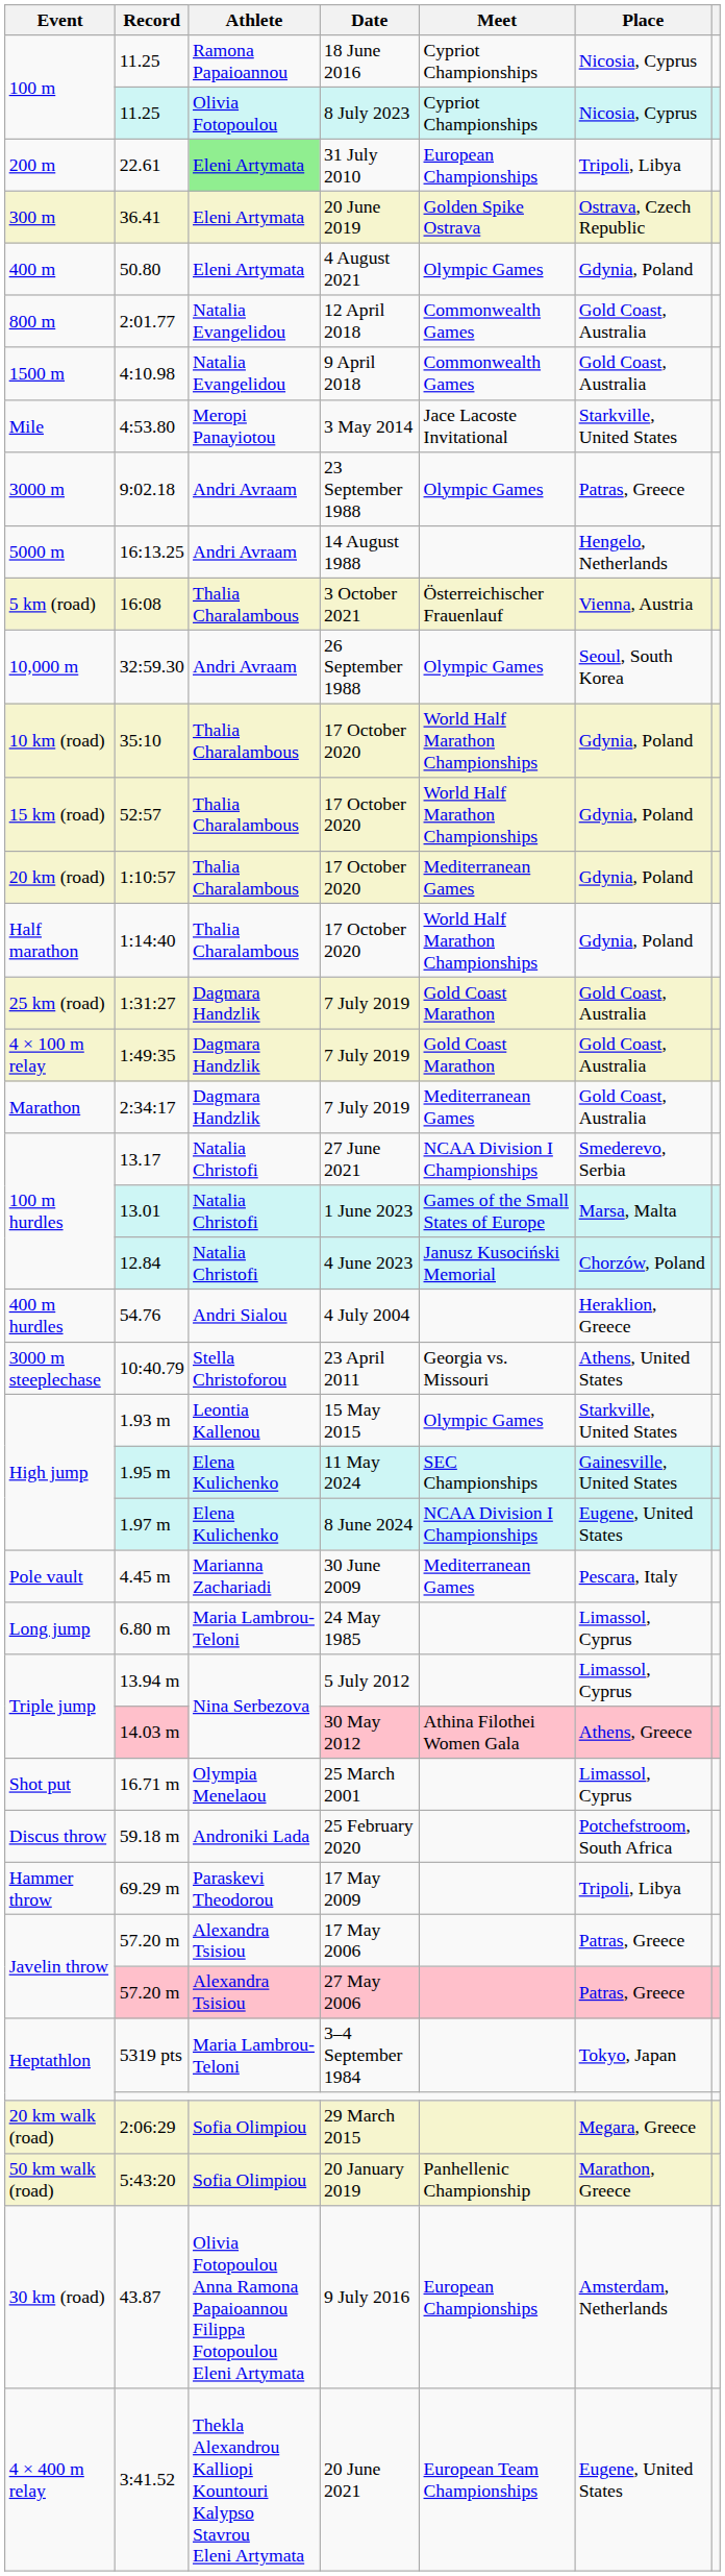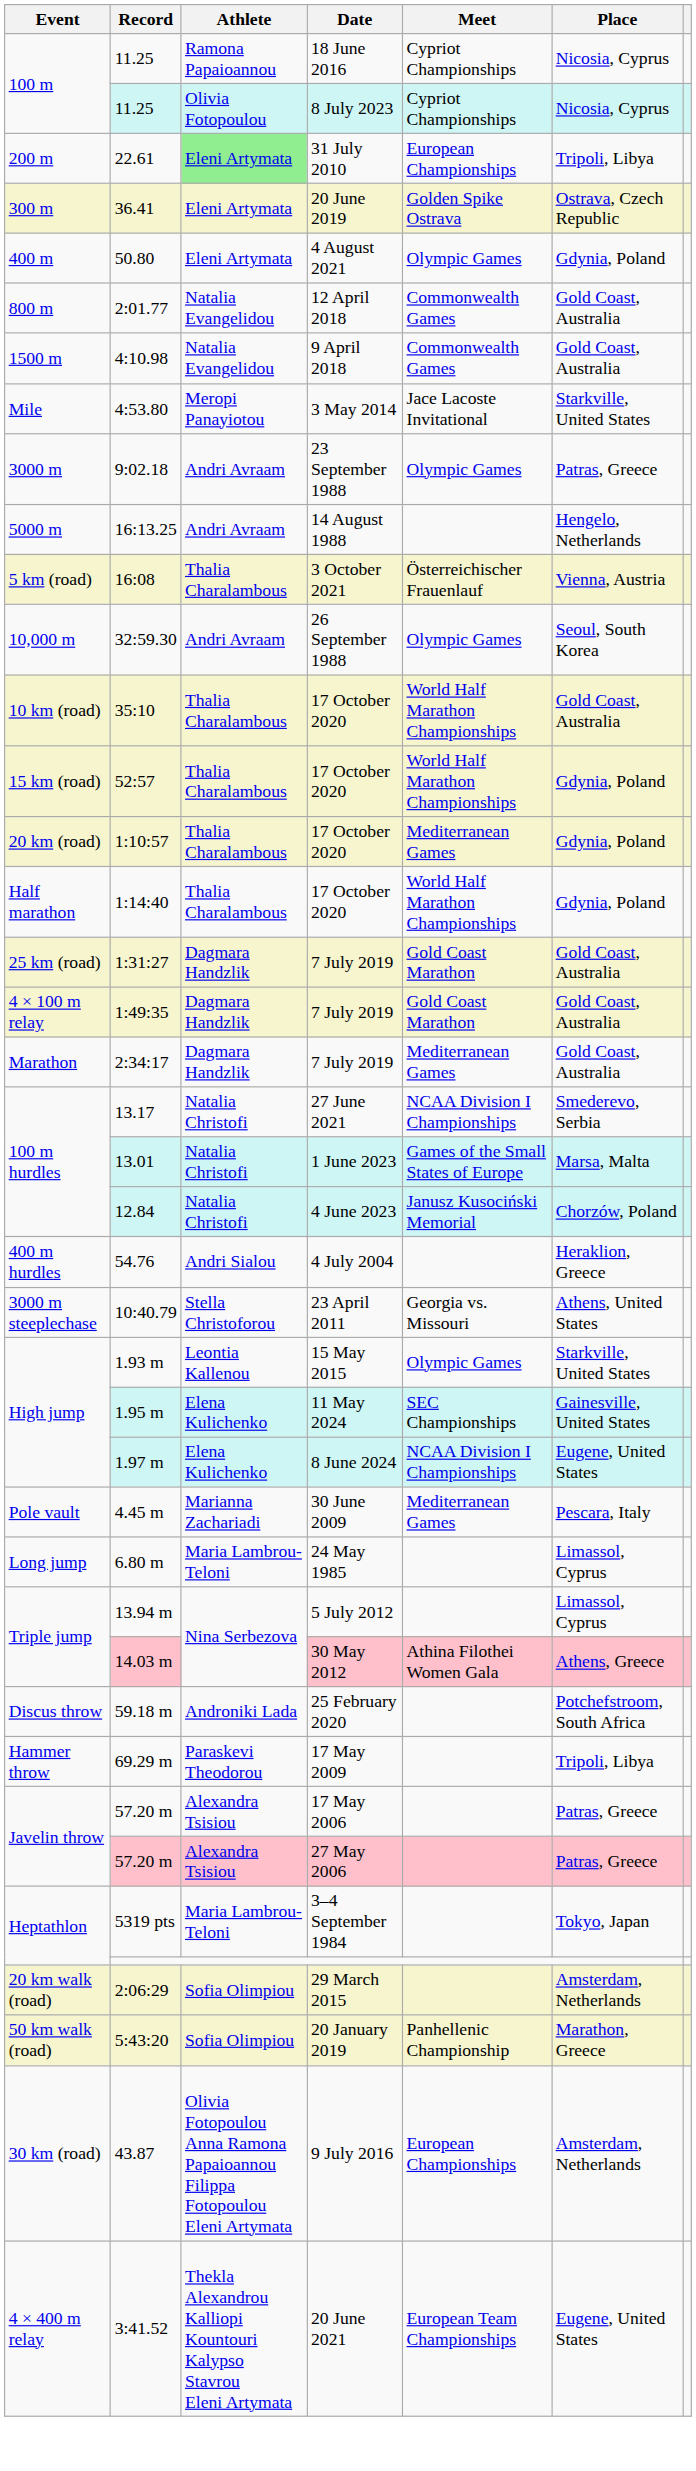 <table class="wikitable" style="font-size:95%; width: 95%;">
 <tr>
 <th>Event</th>
 <th>Record</th>
 <th>Athlete</th>
 <th>Date</th>
 <th>Meet</th>
 <th>Place</th>
 <th></th>
 </tr>
 <tr>
 <td rowspan=2><a href='#'>100 m</a></td>
 <td>11.25 </td>
 <td><a href='#'>Ramona Papaioannou</a></td>
 <td>18 June 2016</td>
 <td>Cypriot Championships</td>
 <td><a href='#'>Nicosia</a>, Cyprus</td>
 <td></td>
 </tr>
 <tr bgcolor=#CEF6F5>
 <td>11.25 </td>
 <td><a href='#'>Olivia Fotopoulou</a></td>
 <td>8 July 2023</td>
 <td>Cypriot Championships</td>
 <td><a href='#'>Nicosia</a>, Cyprus</td>
 <td></td>
 </tr>
 <tr>
 <td><a href='#'>200 m</a></td>
 <td>22.61 </td>
 <td style="background: lightgreen;"><a href='#'>Eleni Artymata</a></td>
 <td>31 July 2010</td>
 <td><a href='#'>European Championships</a></td>
 <td><a href='#'>Tripoli</a>, Libya</td>
 <td></td>
 </tr>
 <tr style="background:#f6F5CE;">
 <td><a href='#'>300 m</a></td>
 <td>36.41</td>
 <td><a href='#'>Eleni Artymata</a></td>
 <td>20 June 2019</td>
 <td><a href='#'>Golden Spike Ostrava</a></td>
 <td><a href='#'>Ostrava</a>, Czech Republic</td>
 <td></td>
 </tr>
 <tr>
 <td><a href='#'>400 m</a></td>
 <td>50.80</td>
 <td><a href='#'>Eleni Artymata</a></td>
 <td>4 August 2021</td>
 <td><a href='#'>Olympic Games</a></td>
 <td><a href='#'>Gdynia</a>, Poland</td>
 <td></td>
 </tr>
 <tr>
 <td><a href='#'>800 m</a></td>
 <td>2:01.77</td>
 <td><a href='#'>Natalia Evangelidou</a></td>
 <td>12 April 2018</td>
 <td><a href='#'>Commonwealth Games</a></td>
 <td><a href='#'>Gold Coast</a>, Australia</td>
 <td></td>
 </tr>
 <tr>
 <td><a href='#'>1500 m</a></td>
 <td>4:10.98</td>
 <td><a href='#'>Natalia Evangelidou</a></td>
 <td>9 April 2018</td>
 <td><a href='#'>Commonwealth Games</a></td>
 <td><a href='#'>Gold Coast</a>, Australia</td>
 <td></td>
 </tr>
 <tr>
 <td><a href='#'>Mile</a></td>
 <td>4:53.80</td>
 <td><a href='#'>Meropi Panayiotou</a></td>
 <td>3 May 2014</td>
 <td>Jace Lacoste Invitational</td>
 <td><a href='#'>Starkville</a>, United States</td>
 <td></td>
 </tr>
 <tr>
 <td><a href='#'>3000 m</a></td>
 <td>9:02.18</td>
 <td><a href='#'>Andri Avraam</a></td>
 <td>23 September 1988</td>
 <td><a href='#'>Olympic Games</a></td>
 <td><a href='#'>Patras</a>, Greece</td>
 <td></td>
 </tr>
 <tr>
 <td><a href='#'>5000 m</a></td>
 <td>16:13.25</td>
 <td><a href='#'>Andri Avraam</a></td>
 <td>14 August 1988</td>
 <td></td>
 <td><a href='#'>Hengelo</a>, Netherlands</td>
 <td></td>
 </tr>
 <tr style="background:#f6F5CE;">
 <td><a href='#'>5 km</a> (road)</td>
 <td>16:08</td>
 <td><a href='#'>Thalia Charalambous</a></td>
 <td>3 October 2021</td>
 <td>Österreichischer Frauenlauf</td>
 <td><a href='#'>Vienna</a>, Austria</td>
 <td></td>
 </tr>
 <tr>
 <td><a href='#'>10,000 m</a></td>
 <td>32:59.30</td>
 <td><a href='#'>Andri Avraam</a></td>
 <td>26 September 1988</td>
 <td><a href='#'>Olympic Games</a></td>
 <td><a href='#'>Seoul</a>, South Korea</td>
 <td></td>
 </tr>
 <tr style="background:#f6F5CE;">
 <td><a href='#'>10 km</a> (road)</td>
 <td>35:10 </td>
 <td><a href='#'>Thalia Charalambous</a></td>
 <td>17 October 2020</td>
 <td><a href='#'>World Half Marathon Championships</a></td>
-<td><a href='#'>Gdynia</a>, Poland</td>
+<td><a href='#'>Gold Coast</a>, Australia</td>
 <td></td>
 </tr>
 <tr style="background:#f6F5CE;">
 <td><a href='#'>15 km</a> (road)</td>
 <td>52:57 </td>
 <td><a href='#'>Thalia Charalambous</a></td>
 <td>17 October 2020</td>
 <td><a href='#'>World Half Marathon Championships</a></td>
 <td><a href='#'>Gdynia</a>, Poland</td>
 <td></td>
 </tr>
 <tr style="background:#f6F5CE;">
 <td><a href='#'>20 km</a> (road)</td>
 <td>1:10:57 </td>
 <td><a href='#'>Thalia Charalambous</a></td>
 <td>17 October 2020</td>
 <td><a href='#'>Mediterranean Games</a></td>
 <td><a href='#'>Gdynia</a>, Poland</td>
 <td></td>
 </tr>
 <tr>
 <td><a href='#'>Half marathon</a></td>
 <td>1:14:40 </td>
 <td><a href='#'>Thalia Charalambous</a></td>
 <td>17 October 2020</td>
 <td><a href='#'>World Half Marathon Championships</a></td>
 <td><a href='#'>Gdynia</a>, Poland</td>
 <td></td>
 </tr>
 <tr style="background:#f6F5CE;">
 <td><a href='#'>25 km</a> (road)</td>
 <td>1:31:27</td>
 <td><a href='#'>Dagmara Handzlik</a></td>
 <td>7 July 2019</td>
 <td><a href='#'>Gold Coast Marathon</a></td>
 <td><a href='#'>Gold Coast</a>, Australia</td>
 <td></td>
 </tr>
 <tr style="background:#f6F5CE;">
 <td><a href='#'>4 × 100 m relay</a></td>
 <td>1:49:35</td>
 <td><a href='#'>Dagmara Handzlik</a></td>
 <td>7 July 2019</td>
 <td><a href='#'>Gold Coast Marathon</a></td>
 <td><a href='#'>Gold Coast</a>, Australia</td>
 <td></td>
 </tr>
 <tr>
 <td><a href='#'>Marathon</a></td>
 <td>2:34:17</td>
 <td><a href='#'>Dagmara Handzlik</a></td>
 <td>7 July 2019</td>
 <td><a href='#'>Mediterranean Games</a></td>
 <td><a href='#'>Gold Coast</a>, Australia</td>
 <td></td>
 </tr>
 <tr>
 <td rowspan=3><a href='#'>100 m hurdles</a></td>
 <td>13.17 </td>
 <td><a href='#'>Natalia Christofi</a></td>
 <td>27 June 2021</td>
 <td><a href='#'>NCAA Division I Championships</a></td>
 <td><a href='#'>Smederevo</a>, Serbia</td>
 <td></td>
 </tr>
 <tr bgcolor=#CEF6F5>
 <td>13.01 </td>
 <td><a href='#'>Natalia Christofi</a></td>
 <td>1 June 2023</td>
 <td><a href='#'>Games of the Small States of Europe</a></td>
 <td><a href='#'>Marsa</a>, Malta</td>
 <td></td>
 </tr>
 <tr bgcolor=#CEF6F5>
 <td>12.84 </td>
 <td><a href='#'>Natalia Christofi</a></td>
 <td>4 June 2023</td>
 <td><a href='#'>Janusz Kusociński Memorial</a></td>
 <td><a href='#'>Chorzów</a>, Poland</td>
 <td></td>
 </tr>
 <tr>
 <td><a href='#'>400 m hurdles</a></td>
 <td>54.76</td>
 <td><a href='#'>Andri Sialou</a></td>
 <td>4 July 2004</td>
 <td></td>
 <td><a href='#'>Heraklion</a>, Greece</td>
 <td></td>
 </tr>
 <tr>
 <td><a href='#'>3000 m steeplechase</a></td>
 <td>10:40.79</td>
 <td><a href='#'>Stella Christoforou</a></td>
 <td>23 April 2011</td>
 <td>Georgia vs. Missouri</td>
 <td><a href='#'>Athens</a>, United States</td>
 <td></td>
 </tr>
 <tr>
 <td rowspan=3><a href='#'>High jump</a></td>
 <td>1.93 m</td>
 <td><a href='#'>Leontia Kallenou</a></td>
 <td>15 May 2015</td>
 <td><a href='#'>Olympic Games</a></td>
 <td><a href='#'>Starkville</a>, United States</td>
 <td></td>
 </tr>
 <tr bgcolor=#CEF6F5>
 <td>1.95 m</td>
 <td><a href='#'>Elena Kulichenko</a></td>
 <td>11 May 2024</td>
 <td><a href='#'>SEC</a> Championships</td>
 <td><a href='#'>Gainesville</a>, United States</td>
 <td></td>
 </tr>
 <tr bgcolor=#CEF6F5>
 <td>1.97 m</td>
 <td><a href='#'>Elena Kulichenko</a></td>
 <td>8 June 2024</td>
 <td><a href='#'>NCAA Division I Championships</a></td>
 <td><a href='#'>Eugene</a>, United States</td>
 <td></td>
 </tr>
 <tr>
 <td><a href='#'>Pole vault</a></td>
 <td>4.45 m</td>
 <td><a href='#'>Marianna Zachariadi</a></td>
 <td>30 June 2009</td>
 <td><a href='#'>Mediterranean Games</a></td>
 <td><a href='#'>Pescara</a>, Italy</td>
 <td></td>
 </tr>
 <tr>
 <td><a href='#'>Long jump</a></td>
 <td>6.80 m </td>
 <td><a href='#'>Maria Lambrou-Teloni</a></td>
 <td>24 May 1985</td>
 <td></td>
 <td><a href='#'>Limassol</a>, Cyprus</td>
 <td></td>
 </tr>
 <tr>
 <td rowspan=2><a href='#'>Triple jump</a></td>
 <td>13.94 m</td>
 <td rowspan=2><a href='#'>Nina Serbezova</a></td>
 <td>5 July 2012</td>
 <td></td>
 <td><a href='#'>Limassol</a>, Cyprus</td>
 <td></td>
 </tr>
 <tr style="background:pink">
 <td>14.03 m </td>
 <td>30 May 2012</td>
 <td>Athina Filothei Women Gala</td>
 <td><a href='#'>Athens</a>, Greece</td>
 <td></td>
 </tr>
 <tr>
-<td><a href='#'>Shot put</a></td>
-<td>16.71 m</td>
-<td><a href='#'>Olympia Menelaou</a></td>
-<td>25 March 2001</td>
-<td></td>
-<td><a href='#'>Limassol</a>, Cyprus</td>
-<td></td>
-</tr>
-<tr>
 <td><a href='#'>Discus throw</a></td>
 <td>59.18 m </td>
 <td><a href='#'>Androniki Lada</a></td>
 <td>25 February 2020</td>
 <td></td>
 <td><a href='#'>Potchefstroom</a>, South Africa</td>
 <td></td>
 </tr>
 <tr>
 <td><a href='#'>Hammer throw</a></td>
 <td>69.29 m</td>
 <td><a href='#'>Paraskevi Theodorou</a></td>
 <td>17 May 2009</td>
 <td></td>
 <td><a href='#'>Tripoli</a>, Libya</td>
 <td></td>
 </tr>
 <tr>
 <td rowspan=2><a href='#'>Javelin throw</a></td>
 <td>57.20 m</td>
 <td><a href='#'>Alexandra Tsisiou</a></td>
 <td>17 May 2006</td>
 <td></td>
 <td><a href='#'>Patras</a>, Greece</td>
 <td></td>
 </tr>
 <tr style="background:pink">
 <td>57.20 m</td>
 <td><a href='#'>Alexandra Tsisiou</a></td>
 <td>27 May 2006</td>
 <td></td>
 <td><a href='#'>Patras</a>, Greece</td>
 <td></td>
 </tr>
 <tr>
 <td rowspan=2><a href='#'>Heptathlon</a></td>
 <td>5319 pts </td>
 <td><a href='#'>Maria Lambrou-Teloni</a></td>
 <td>3–4 September 1984</td>
 <td></td>
 <td><a href='#'>Tokyo</a>, Japan</td>
 <td></td>
 </tr>
 <tr>
 <td colspan=5></td>
 <td></td>
 </tr>
 <tr style="background:#f6F5CE;">
 <td><a href='#'>20 km walk</a> (road)</td>
 <td>2:06:29</td>
 <td><a href='#'>Sofia Olimpiou</a></td>
 <td>29 March 2015</td>
 <td></td>
-<td><a href='#'>Megara</a>, Greece</td>
+<td><a href='#'>Amsterdam</a>, Netherlands</td>
 <td></td>
 </tr>
 <tr style="background:#f6F5CE;">
 <td><a href='#'>50 km walk</a> (road)</td>
 <td>5:43:20</td>
 <td><a href='#'>Sofia Olimpiou</a></td>
 <td>20 January 2019</td>
 <td>Panhellenic Championship</td>
 <td><a href='#'>Marathon</a>, Greece</td>
 <td></td>
 </tr>
 <tr>
 <td><a href='#'>30 km</a> (road)</td>
 <td>43.87</td>
 <td><br><a href='#'>Olivia Fotopoulou</a><br><a href='#'>Anna Ramona Papaioannou</a><br><a href='#'>Filippa Fotopoulou</a><br><a href='#'>Eleni Artymata</a></td>
 <td>9 July 2016</td>
 <td><a href='#'>European Championships</a></td>
 <td><a href='#'>Amsterdam</a>, Netherlands</td>
 <td></td>
 </tr>
 <tr>
 <td><a href='#'>4 × 400 m relay</a></td>
 <td>3:41.52</td>
 <td><br><a href='#'>Thekla Alexandrou</a><br><a href='#'>Kalliopi Kountouri</a><br><a href='#'>Kalypso Stavrou</a><br><a href='#'>Eleni Artymata</a></td>
 <td>20 June 2021</td>
 <td><a href='#'>European Team Championships</a></td>
 <td><a href='#'>Eugene</a>, United States</td>
 <td></td>
 </tr>
 </table>
